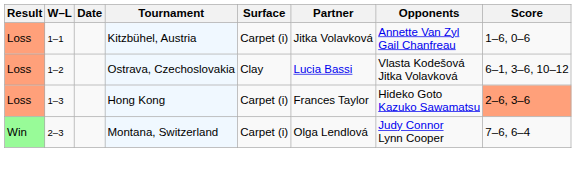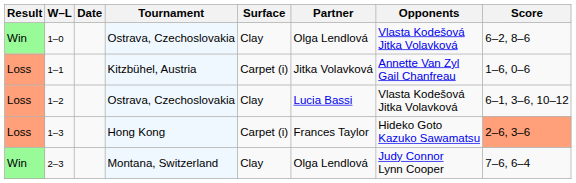 <table class="sortable wikitable">
 <tr>
 <th>Result</th>
 <th class="unsortable">W–L</th>
 <th>Date</th>
 <th>Tournament</th>
 <th>Surface</th>
 <th>Partner</th>
 <th>Opponents</th>
 <th class="unsortable">Score</th>
+</tr>
+<tr>
+<td style="background:#98fb98;">Win</td>
+<td><small>1–0</small></td>
+<td></td>
+<td style="background:#f0f8ff;">Ostrava, Czechoslovakia</td>
+<td>Clay</td>
+<td> Olga Lendlová</td>
+<td> <a href='#'>Vlasta Kodešová</a> <br>  <a href='#'>Jitka Volavková</a></td>
+<td>6–2, 8–6</td>
 </tr>
 <tr>
 <td style="background:#ffa07a;">Loss</td>
 <td><small>1–1</small></td>
 <td></td>
 <td style="background:#f0f8ff;">Kitzbühel, Austria</td>
 <td>Carpet (i)</td>
 <td> Jitka Volavková</td>
 <td> <a href='#'>Annette Van Zyl</a> <br>  <a href='#'>Gail Chanfreau</a></td>
 <td>1–6, 0–6</td>
 </tr>
 <tr>
 <td style="background:#ffa07a;">Loss</td>
 <td><small>1–2</small></td>
 <td></td>
 <td style="background:#f0f8ff;">Ostrava, Czechoslovakia</td>
 <td>Clay</td>
 <td> <a href='#'>Lucia Bassi</a></td>
 <td> Vlasta Kodešová <br>  Jitka Volavková</td>
 <td>6–1, 3–6, 10–12</td>
 </tr>
 <tr>
 <td style="background:#ffa07a;">Loss</td>
 <td><small>1–3</small></td>
 <td></td>
 <td style="background:#f0f8ff;">Hong Kong</td>
 <td>Carpet (i)</td>
 <td> Frances Taylor</td>
 <td> Hideko Goto <br>  <a href='#'>Kazuko Sawamatsu</a></td>
 <td style="background: lightsalmon;">2–6, 3–6</td>
 </tr>
 <tr>
 <td style="background:#98fb98;">Win</td>
 <td><small>2–3</small></td>
 <td></td>
 <td style="background:#f0f8ff;">Montana, Switzerland</td>
-<td>Carpet (i)</td>
+<td>Clay</td>
 <td> Olga Lendlová</td>
 <td> <a href='#'>Judy Connor</a> <br>  Lynn Cooper</td>
 <td>7–6, 6–4</td>
 </tr>
 </table>
